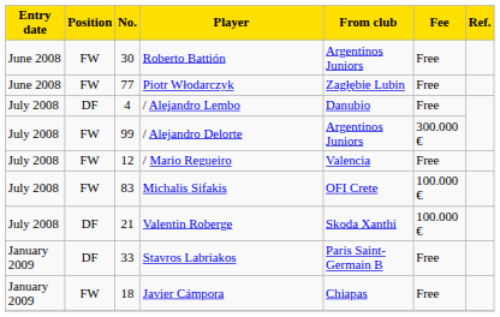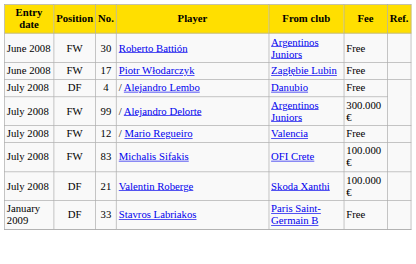 <table class="wikitable sortable">
 <tr>
 <th style="background:#FFDF00; color:black;"><strong>Entry date</strong></th>
 <th style="background:#FFDF00; color:black;"><strong>Position</strong></th>
 <th style="background:#FFDF00; color:black;"><strong>No.</strong></th>
 <th style="background:#FFDF00; color:black;"; width=220><strong>Player</strong></th>
 <th style="background:#FFDF00; color:black;"><strong>From club</strong></th>
 <th style="background:#FFDF00; color:black;"><strong>Fee</strong></th>
 <th style="background:#FFDF00; color:black;"><strong>Ref.</strong></th>
 </tr>
 <tr>
 <td>June 2008</td>
 <td style="text-align:center;">FW</td>
 <td style="text-align:center;">30</td>
 <td style="text-align:left;"> <a href='#'>Roberto Battión</a></td>
 <td style="text-align:left;"> <a href='#'>Argentinos Juniors</a></td>
 <td>Free</td>
 <td></td>
 </tr>
 <tr>
 <td>June 2008</td>
 <td style="text-align:center;">FW</td>
-<td style="text-align:center;">77</td>
+<td style="text-align:center;">17</td>
 <td style="text-align:left;"> <a href='#'>Piotr Włodarczyk</a></td>
 <td style="text-align:left;"> <a href='#'>Zagłębie Lubin</a></td>
 <td>Free</td>
 <td></td>
 </tr>
 <tr>
 <td>July 2008</td>
 <td style="text-align:center;">DF</td>
 <td style="text-align:center;">4</td>
 <td style="text-align:left;"> /  <a href='#'>Alejandro Lembo</a></td>
 <td style="text-align:left;"> <a href='#'>Danubio</a></td>
 <td>Free</td>
 <td rowspan=2></td>
 </tr>
 <tr>
 <td>July 2008</td>
 <td style="text-align:center;">FW</td>
 <td style="text-align:center;">99</td>
 <td style="text-align:left;"> /  <a href='#'>Alejandro Delorte</a></td>
 <td style="text-align:left;"> <a href='#'>Argentinos Juniors</a></td>
 <td>300.000 €</td>
 </tr>
 <tr>
 <td>July 2008</td>
 <td style="text-align:center;">FW</td>
 <td style="text-align:center;">12</td>
 <td style="text-align:left;"> /  <a href='#'>Mario Regueiro</a></td>
 <td style="text-align:left;"> <a href='#'>Valencia</a></td>
 <td>Free</td>
 <td></td>
 </tr>
 <tr>
 <td>July 2008</td>
 <td style="text-align:center;">FW</td>
 <td style="text-align:center;">83</td>
 <td style="text-align:left;"> <a href='#'>Michalis Sifakis</a></td>
 <td style="text-align:left;"> <a href='#'>OFI Crete</a></td>
 <td>100.000 €</td>
 <td></td>
 </tr>
 <tr>
 <td>July 2008</td>
 <td style="text-align:center;">DF</td>
 <td style="text-align:center;">21</td>
 <td style="text-align:left;"> <a href='#'>Valentin Roberge</a></td>
 <td style="text-align:left;"> <a href='#'>Skoda Xanthi</a></td>
 <td>100.000 €</td>
 <td></td>
 </tr>
 <tr>
 <td>January 2009</td>
 <td style="text-align:center;">DF</td>
 <td style="text-align:center;">33</td>
 <td style="text-align:left;"> <a href='#'>Stavros Labriakos</a></td>
 <td style="text-align:left;"> <a href='#'>Paris Saint-Germain B</a></td>
 <td>Free</td>
 <td></td>
 </tr>
 <tr>
-<td>January 2009</td>
-<td style="text-align:center;">FW</td>
-<td style="text-align:center;">18</td>
-<td style="text-align:left;"> <a href='#'>Javier Cámpora</a></td>
-<td style="text-align:left;"> <a href='#'>Chiapas</a></td>
-<td>Free</td>
-<td></td>
-</tr>
-<tr>
 </tr>
 </table>
